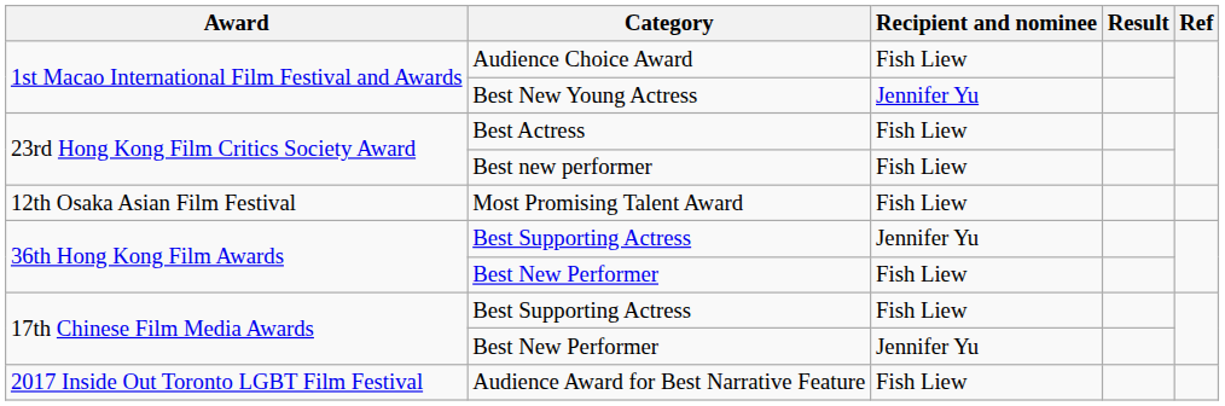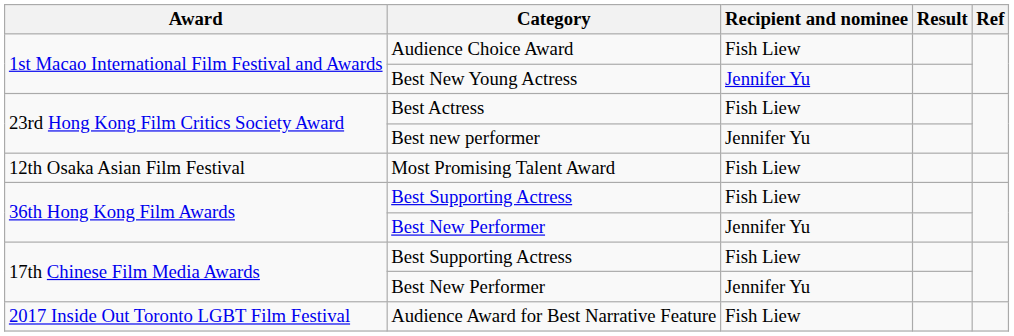 <table class="wikitable sortable">
 <tr>
 <th>Award</th>
 <th>Category</th>
 <th>Recipient and nominee</th>
 <th>Result</th>
 <th>Ref</th>
 </tr>
 <tr>
 <td rowspan="2"><a href='#'>1st Macao International Film Festival and Awards</a></td>
 <td>Audience Choice Award</td>
 <td>Fish Liew</td>
 <td></td>
 <td rowspan="2"></td>
 </tr>
 <tr>
 <td>Best New Young Actress</td>
 <td><a href='#'>Jennifer Yu</a></td>
 <td></td>
 </tr>
 <tr>
 <td rowspan="2">23rd <a href='#'>Hong Kong Film Critics Society Award</a></td>
 <td>Best Actress</td>
 <td>Fish Liew</td>
 <td></td>
 <td rowspan="2"></td>
 </tr>
 <tr>
 <td>Best new performer</td>
-<td>Fish Liew</td>
+<td>Jennifer Yu</td>
 <td></td>
 </tr>
 <tr>
 <td rowspan="1">12th Osaka Asian Film Festival</td>
 <td>Most Promising Talent Award</td>
 <td>Fish Liew</td>
 <td></td>
 <td rowspan="1"></td>
 </tr>
 <tr>
 <td rowspan="2"><a href='#'>36th Hong Kong Film Awards</a></td>
 <td><a href='#'>Best Supporting Actress</a></td>
-<td>Jennifer Yu</td>
+<td>Fish Liew</td>
 <td></td>
 <td rowspan="2"></td>
 </tr>
 <tr>
 <td><a href='#'>Best New Performer</a></td>
-<td>Fish Liew</td>
+<td>Jennifer Yu</td>
 <td></td>
 </tr>
 <tr>
 <td rowspan="2">17th <a href='#'>Chinese Film Media Awards</a></td>
 <td>Best Supporting Actress</td>
 <td>Fish Liew</td>
 <td></td>
 <td rowspan="2"></td>
 </tr>
 <tr>
 <td>Best New Performer</td>
 <td>Jennifer Yu</td>
 <td></td>
 </tr>
 <tr>
 <td rowspan="1"><a href='#'>2017 Inside Out  Toronto LGBT Film Festival</a></td>
 <td>Audience Award for Best Narrative Feature</td>
 <td>Fish Liew</td>
 <td></td>
 <td rowspan="1"></td>
 </tr>
 </table>
